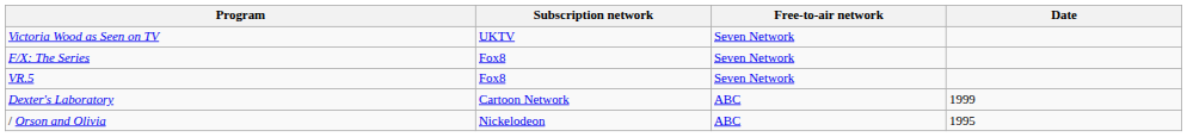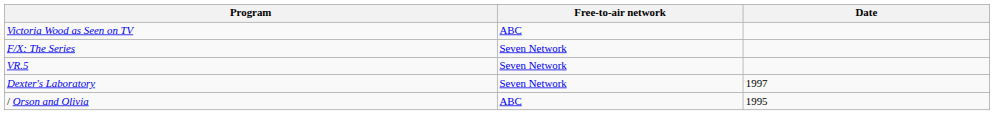 <table class="wikitable sortable"  style="width:100%; font-size:87%;">
 <tr style="background:#efefef;">
 <th style="width:40%;">Program</th>
-<th style="width:20%;">Subscription network</th>
 <th style="width:20%;">Free-to-air network</th>
 <th style="width:20%;">Date</th>
 </tr>
 <tr>
 <td> <em><a href='#'>Victoria Wood as Seen on TV</a></em></td>
-<td><a href='#'>UKTV</a></td>
-<td><a href='#'>Seven Network</a></td>
+<td><a href='#'>ABC</a></td>
 <td></td>
 </tr>
 <tr>
 <td> <em><a href='#'>F/X: The Series</a></em></td>
-<td><a href='#'>Fox8</a></td>
 <td><a href='#'>Seven Network</a></td>
 <td></td>
 </tr>
 <tr>
 <td> <em><a href='#'>VR.5</a></em></td>
-<td><a href='#'>Fox8</a></td>
 <td><a href='#'>Seven Network</a></td>
 <td></td>
 </tr>
 <tr>
 <td> <em><a href='#'>Dexter's Laboratory</a></em></td>
-<td><a href='#'>Cartoon Network</a></td>
-<td><a href='#'>ABC</a></td>
-<td>1999</td>
+<td><a href='#'>Seven Network</a></td>
+<td>1997</td>
 </tr>
 <tr>
 <td>/ <em><a href='#'>Orson and Olivia</a></em></td>
-<td><a href='#'>Nickelodeon</a></td>
 <td><a href='#'>ABC</a></td>
 <td>1995</td>
 </tr>
 </table>
